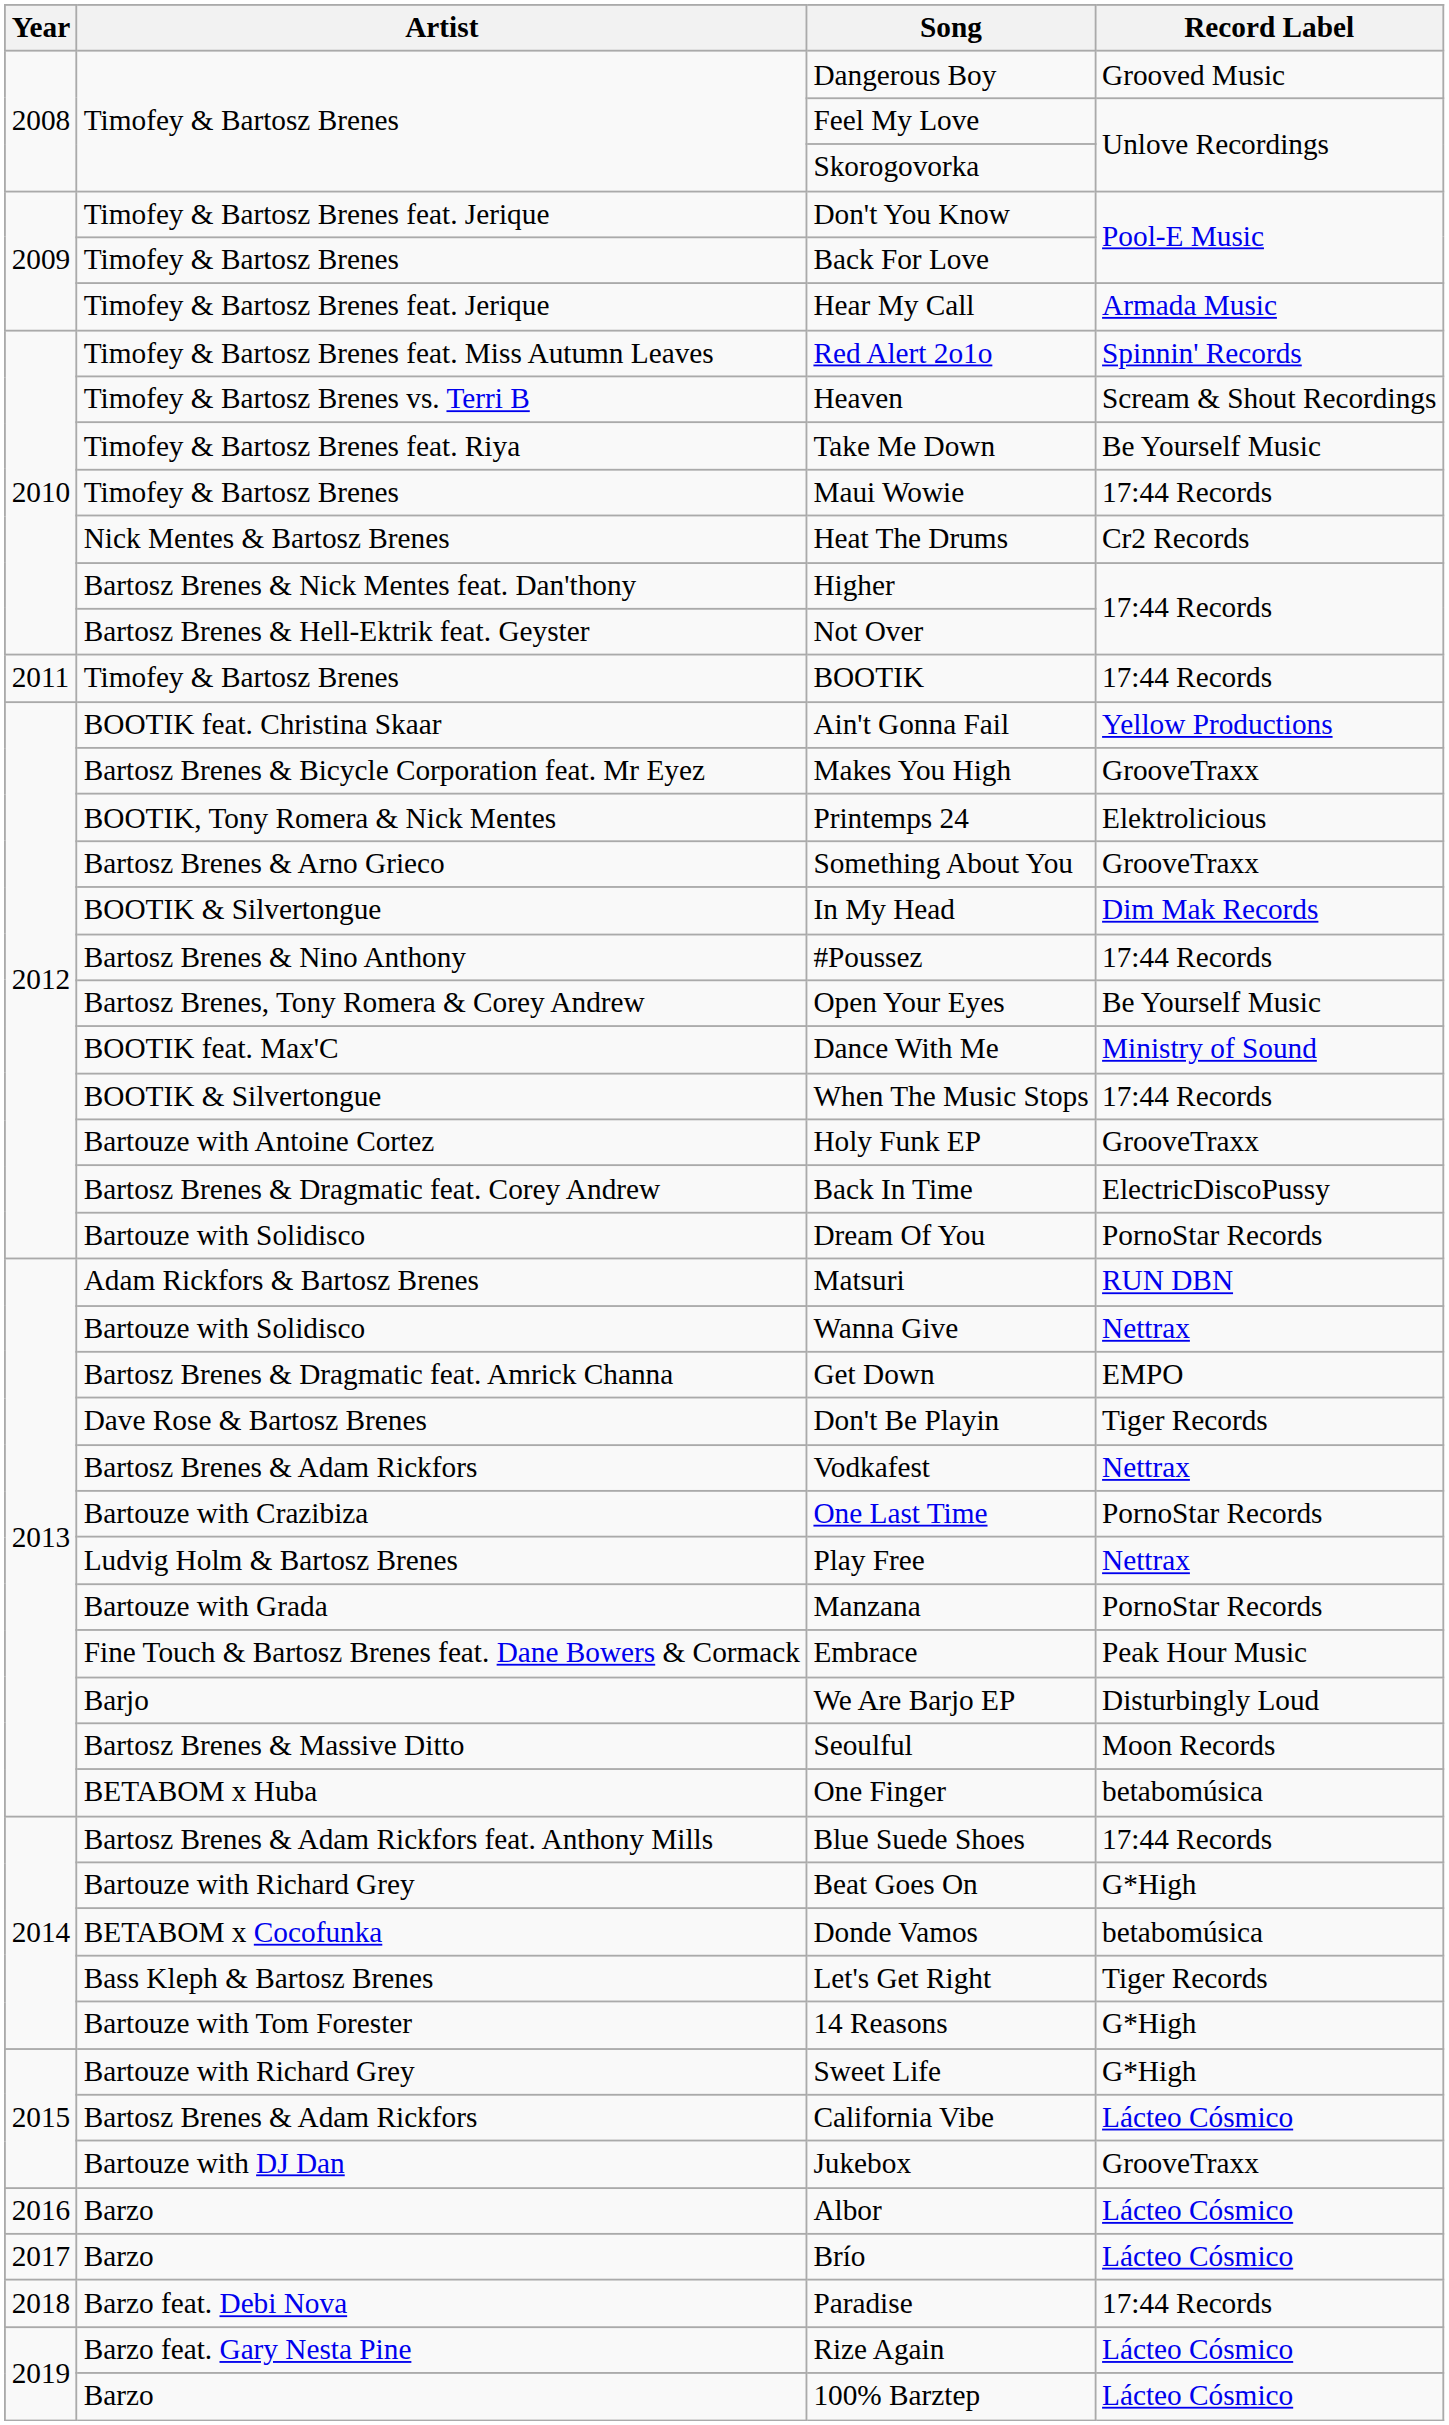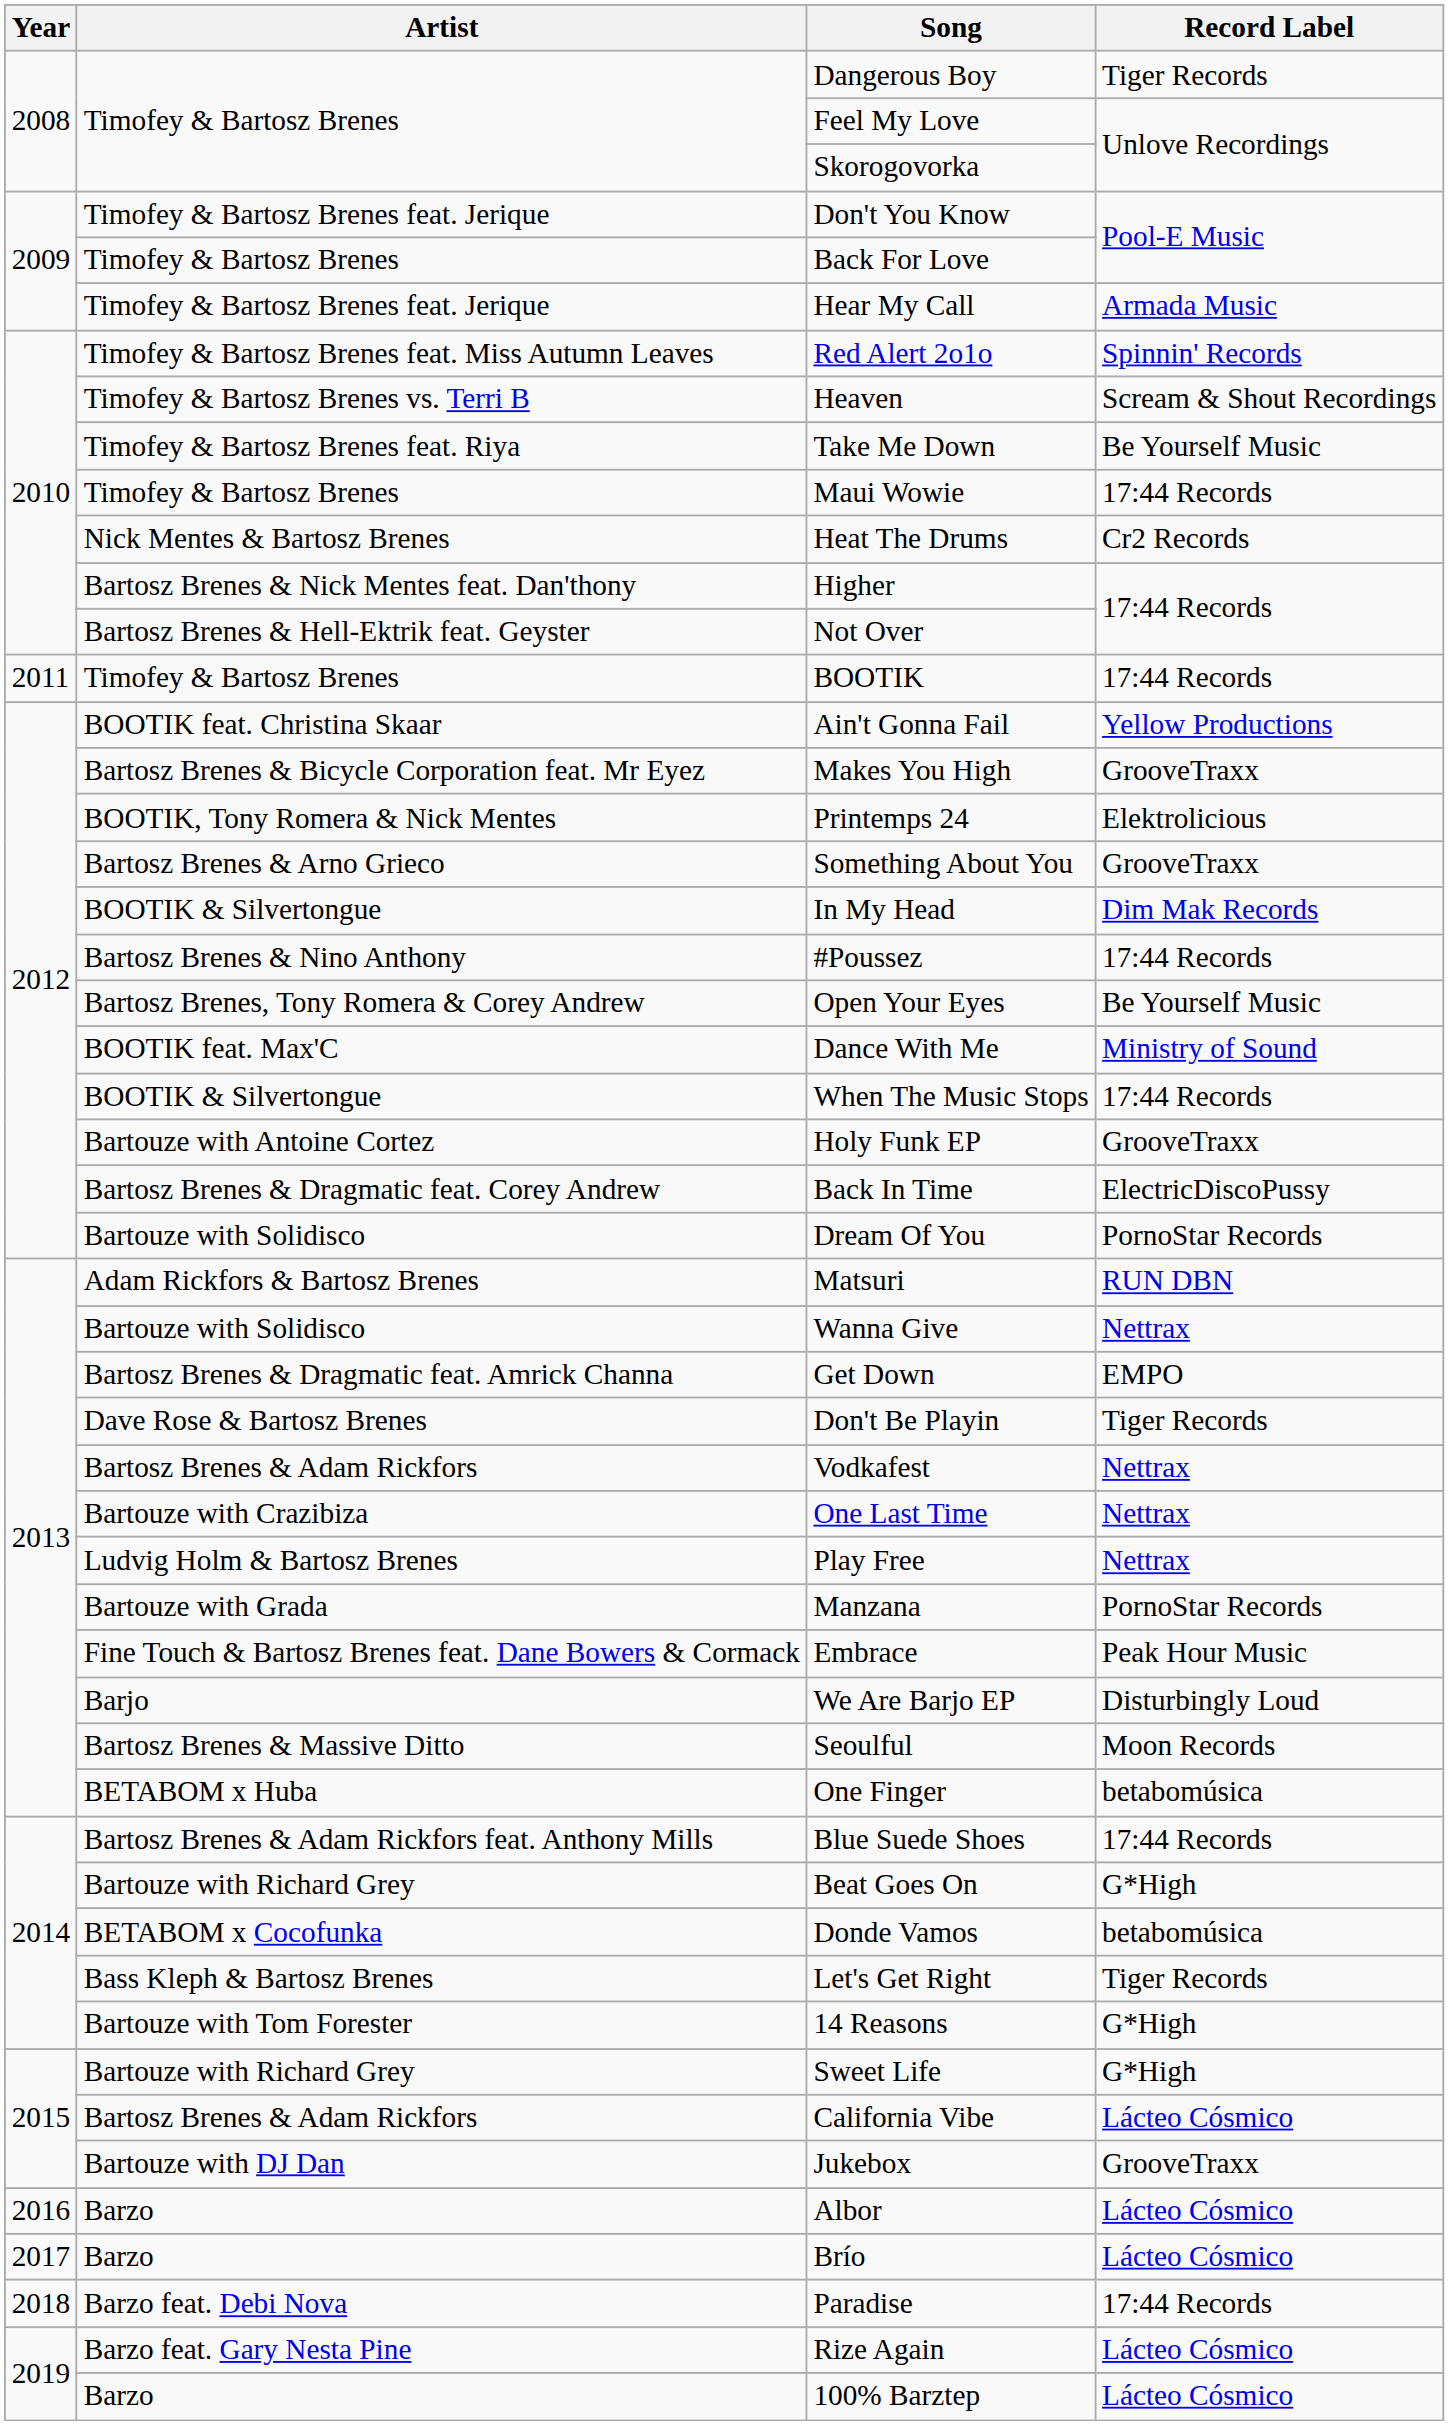 <table class="wikitable">
 <tr>
 <th>Year</th>
 <th>Artist</th>
 <th>Song</th>
 <th>Record Label</th>
 </tr>
 <tr>
 <td rowspan="3">2008</td>
 <td rowspan="3">Timofey & Bartosz Brenes</td>
 <td>Dangerous Boy</td>
-<td>Grooved Music</td>
+<td>Tiger Records</td>
 </tr>
 <tr>
 <td>Feel My Love</td>
 <td rowspan="2">Unlove Recordings</td>
 </tr>
 <tr>
 <td>Skorogovorka</td>
 </tr>
 <tr>
 <td rowspan="3">2009</td>
 <td>Timofey & Bartosz Brenes feat. Jerique</td>
 <td>Don't You Know</td>
 <td rowspan="2"><a href='#'>Pool-E Music</a></td>
 </tr>
 <tr>
 <td>Timofey & Bartosz Brenes</td>
 <td>Back For Love</td>
 </tr>
 <tr>
 <td>Timofey & Bartosz Brenes feat. Jerique</td>
 <td>Hear My Call</td>
 <td><a href='#'>Armada Music</a></td>
 </tr>
 <tr>
 <td rowspan="7">2010</td>
 <td>Timofey & Bartosz Brenes feat. Miss Autumn Leaves</td>
 <td><a href='#'>Red Alert 2o1o</a></td>
 <td><a href='#'>Spinnin' Records</a></td>
 </tr>
 <tr>
 <td>Timofey & Bartosz Brenes vs. <a href='#'>Terri B</a></td>
 <td>Heaven</td>
 <td>Scream & Shout Recordings</td>
 </tr>
 <tr>
 <td>Timofey & Bartosz Brenes feat. Riya</td>
 <td>Take Me Down</td>
 <td>Be Yourself Music</td>
 </tr>
 <tr>
 <td>Timofey & Bartosz Brenes</td>
 <td>Maui Wowie</td>
 <td>17:44 Records</td>
 </tr>
 <tr>
 <td>Nick Mentes & Bartosz Brenes</td>
 <td>Heat The Drums</td>
 <td>Cr2 Records</td>
 </tr>
 <tr>
 <td>Bartosz Brenes & Nick Mentes feat. Dan'thony</td>
 <td>Higher</td>
 <td rowspan="2">17:44 Records</td>
 </tr>
 <tr>
 <td>Bartosz Brenes & Hell-Ektrik feat. Geyster</td>
 <td>Not Over</td>
 </tr>
 <tr>
 <td rowspan="1">2011</td>
 <td>Timofey & Bartosz Brenes</td>
 <td>BOOTIK</td>
 <td>17:44 Records</td>
 </tr>
 <tr>
 <td rowspan="12">2012</td>
 <td>BOOTIK feat. Christina Skaar</td>
 <td>Ain't Gonna Fail</td>
 <td><a href='#'>Yellow Productions</a></td>
 </tr>
 <tr>
 <td>Bartosz Brenes & Bicycle Corporation feat. Mr Eyez</td>
 <td>Makes You High</td>
 <td>GrooveTraxx</td>
 </tr>
 <tr>
 <td>BOOTIK, Tony Romera & Nick Mentes</td>
 <td>Printemps 24</td>
 <td>Elektrolicious</td>
 </tr>
 <tr>
 <td>Bartosz Brenes & Arno Grieco</td>
 <td>Something About You</td>
 <td>GrooveTraxx</td>
 </tr>
 <tr>
 <td>BOOTIK & Silvertongue</td>
 <td>In My Head</td>
 <td><a href='#'>Dim Mak Records</a></td>
 </tr>
 <tr>
 <td>Bartosz Brenes & Nino Anthony</td>
 <td>#Poussez</td>
 <td>17:44 Records</td>
 </tr>
 <tr>
 <td>Bartosz Brenes, Tony Romera & Corey Andrew</td>
 <td>Open Your Eyes</td>
 <td>Be Yourself Music</td>
 </tr>
 <tr>
 <td>BOOTIK feat. Max'C</td>
 <td>Dance With Me</td>
 <td><a href='#'>Ministry of Sound</a></td>
 </tr>
 <tr>
 <td>BOOTIK & Silvertongue</td>
 <td>When The Music Stops</td>
 <td>17:44 Records</td>
 </tr>
 <tr>
 <td>Bartouze with Antoine Cortez</td>
 <td>Holy Funk EP</td>
 <td>GrooveTraxx</td>
 </tr>
 <tr>
 <td>Bartosz Brenes & Dragmatic feat. Corey Andrew</td>
 <td>Back In Time</td>
 <td>ElectricDiscoPussy</td>
 </tr>
 <tr>
 <td>Bartouze with Solidisco</td>
 <td>Dream Of You</td>
 <td>PornoStar Records</td>
 </tr>
 <tr>
 <td rowspan="12">2013</td>
 <td>Adam Rickfors & Bartosz Brenes</td>
 <td>Matsuri</td>
 <td><a href='#'>RUN DBN</a></td>
 </tr>
 <tr>
 <td>Bartouze with Solidisco</td>
 <td>Wanna Give</td>
 <td><a href='#'>Nettrax</a></td>
 </tr>
 <tr>
 <td>Bartosz Brenes & Dragmatic feat. Amrick Channa</td>
 <td>Get Down</td>
 <td>EMPO</td>
 </tr>
 <tr>
 <td>Dave Rose & Bartosz Brenes</td>
 <td>Don't Be Playin</td>
 <td>Tiger Records</td>
 </tr>
 <tr>
 <td>Bartosz Brenes & Adam Rickfors</td>
 <td>Vodkafest</td>
 <td><a href='#'>Nettrax</a></td>
 </tr>
 <tr>
 <td>Bartouze with Crazibiza</td>
 <td><a href='#'>One Last Time</a></td>
-<td>PornoStar Records</td>
+<td><a href='#'>Nettrax</a></td>
 </tr>
 <tr>
 <td>Ludvig Holm & Bartosz Brenes</td>
 <td>Play Free</td>
 <td><a href='#'>Nettrax</a></td>
 </tr>
 <tr>
 <td>Bartouze with Grada</td>
 <td>Manzana</td>
 <td>PornoStar Records</td>
 </tr>
 <tr>
 <td>Fine Touch & Bartosz Brenes feat. <a href='#'>Dane Bowers</a> & Cormack</td>
 <td>Embrace</td>
 <td>Peak Hour Music</td>
 </tr>
 <tr>
 <td>Barjo</td>
 <td>We Are Barjo EP</td>
 <td>Disturbingly Loud</td>
 </tr>
 <tr>
 <td>Bartosz Brenes & Massive Ditto</td>
 <td>Seoulful</td>
 <td>Moon Records</td>
 </tr>
 <tr>
 <td>BETABOM x Huba</td>
 <td>One Finger</td>
 <td>betabomúsica</td>
 </tr>
 <tr>
 <td rowspan="5">2014</td>
 <td>Bartosz Brenes & Adam Rickfors feat. Anthony Mills</td>
 <td>Blue Suede Shoes</td>
 <td>17:44 Records</td>
 </tr>
 <tr>
 <td>Bartouze with Richard Grey</td>
 <td>Beat Goes On</td>
 <td>G*High</td>
 </tr>
 <tr>
 <td>BETABOM x <a href='#'>Cocofunka</a></td>
 <td>Donde Vamos</td>
 <td>betabomúsica</td>
 </tr>
 <tr>
 <td>Bass Kleph & Bartosz Brenes</td>
 <td>Let's Get Right</td>
 <td>Tiger Records</td>
 </tr>
 <tr>
 <td>Bartouze with Tom Forester</td>
 <td>14 Reasons</td>
 <td>G*High</td>
 </tr>
 <tr>
 <td rowspan="3">2015</td>
 <td>Bartouze with Richard Grey</td>
 <td>Sweet Life</td>
 <td>G*High</td>
 </tr>
 <tr>
 <td>Bartosz Brenes & Adam Rickfors</td>
 <td>California Vibe</td>
 <td><a href='#'>Lácteo Cósmico</a></td>
 </tr>
 <tr>
 <td>Bartouze with <a href='#'>DJ Dan</a></td>
 <td>Jukebox</td>
 <td>GrooveTraxx</td>
 </tr>
 <tr>
 <td rowspan="1">2016</td>
 <td>Barzo</td>
 <td>Albor</td>
 <td><a href='#'>Lácteo Cósmico</a></td>
 </tr>
 <tr>
 <td rowspan="1">2017</td>
 <td>Barzo</td>
 <td>Brío</td>
 <td><a href='#'>Lácteo Cósmico</a></td>
 </tr>
 <tr>
 <td rowspan="1">2018</td>
 <td>Barzo feat. <a href='#'>Debi Nova</a></td>
 <td>Paradise</td>
 <td>17:44 Records</td>
 </tr>
 <tr>
 <td rowspan="2">2019</td>
 <td>Barzo feat. <a href='#'>Gary Nesta Pine</a></td>
 <td>Rize Again</td>
 <td><a href='#'>Lácteo Cósmico</a></td>
 </tr>
 <tr>
 <td>Barzo</td>
 <td>100% Barztep</td>
 <td><a href='#'>Lácteo Cósmico</a></td>
 </tr>
 </table>
